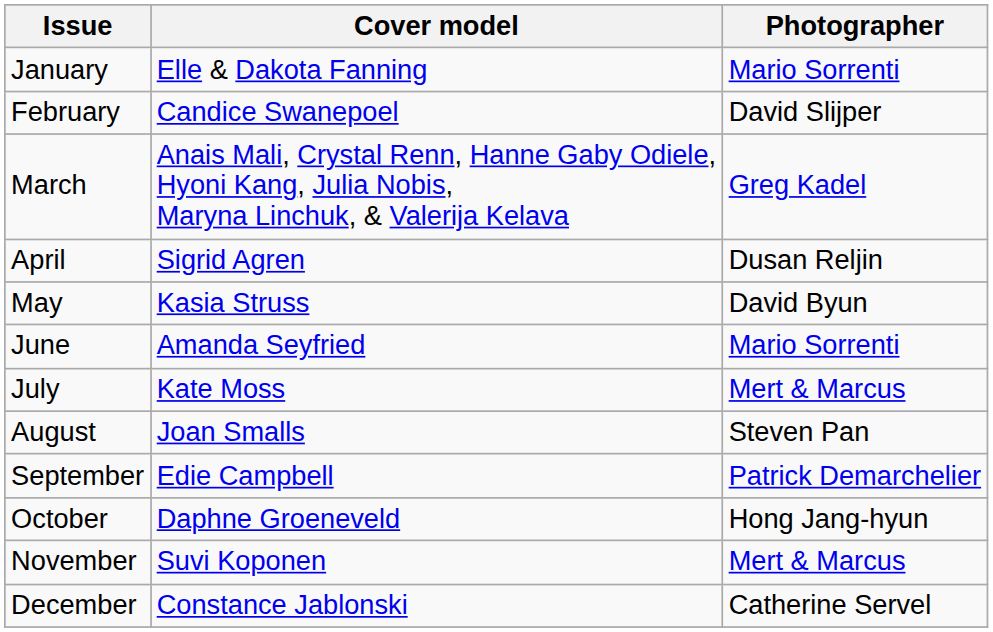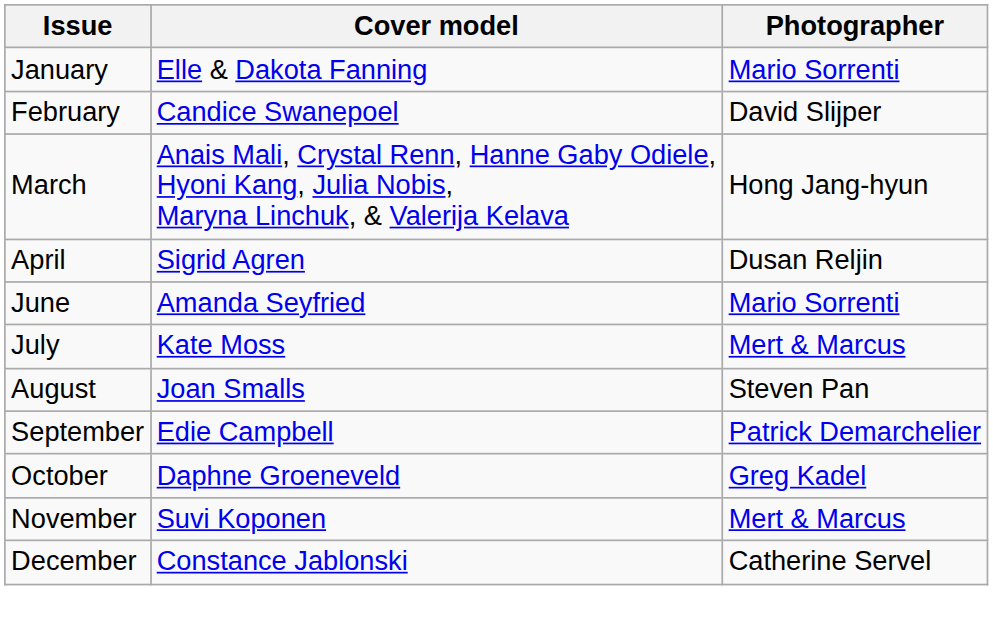 <table class="sortable wikitable">
 <tr>
 <th>Issue</th>
 <th>Cover model</th>
 <th>Photographer</th>
 </tr>
 <tr>
 <td>January</td>
 <td><a href='#'>Elle</a> & <a href='#'>Dakota Fanning</a></td>
 <td><a href='#'>Mario Sorrenti</a></td>
 </tr>
 <tr>
 <td>February</td>
 <td><a href='#'>Candice Swanepoel</a></td>
 <td>David Slijper</td>
 </tr>
 <tr>
 <td>March</td>
 <td><a href='#'>Anais Mali</a>, <a href='#'>Crystal Renn</a>, <a href='#'>Hanne Gaby Odiele</a>,<br><a href='#'>Hyoni Kang</a>, <a href='#'>Julia Nobis</a>,<br><a href='#'>Maryna Linchuk</a>, & <a href='#'>Valerija Kelava</a></td>
-<td><a href='#'>Greg Kadel</a></td>
+<td>Hong Jang-hyun</td>
 </tr>
 <tr>
 <td>April</td>
 <td><a href='#'>Sigrid Agren</a></td>
 <td>Dusan Reljin</td>
-</tr>
-<tr>
-<td>May</td>
-<td><a href='#'>Kasia Struss</a></td>
-<td>David Byun</td>
 </tr>
 <tr>
 <td>June</td>
 <td><a href='#'>Amanda Seyfried</a></td>
 <td><a href='#'>Mario Sorrenti</a></td>
 </tr>
 <tr>
 <td>July</td>
 <td><a href='#'>Kate Moss</a></td>
 <td><a href='#'>Mert & Marcus</a></td>
 </tr>
 <tr>
 <td>August</td>
 <td><a href='#'>Joan Smalls</a></td>
 <td>Steven Pan</td>
 </tr>
 <tr>
 <td>September</td>
 <td><a href='#'>Edie Campbell</a></td>
 <td><a href='#'>Patrick Demarchelier</a></td>
 </tr>
 <tr>
 <td>October</td>
 <td><a href='#'>Daphne Groeneveld</a></td>
-<td>Hong Jang-hyun</td>
+<td><a href='#'>Greg Kadel</a></td>
 </tr>
 <tr>
 <td>November</td>
 <td><a href='#'>Suvi Koponen</a></td>
 <td><a href='#'>Mert & Marcus</a></td>
 </tr>
 <tr>
 <td>December</td>
 <td><a href='#'>Constance Jablonski</a></td>
 <td>Catherine Servel</td>
 </tr>
 </table>
